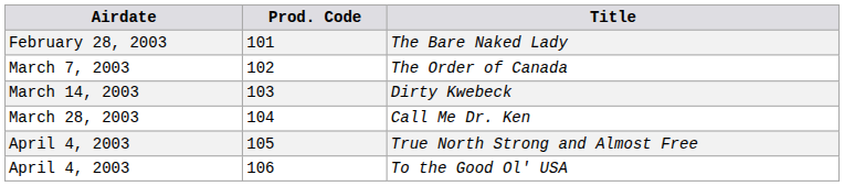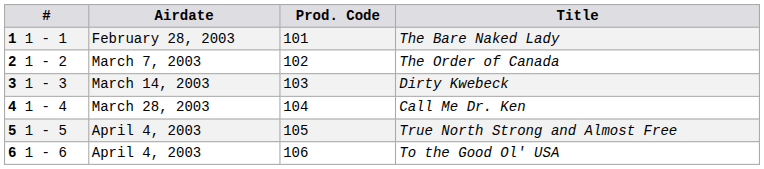 <table class="wikitable" width=700px>
 <tr>
+<th style="background-color: #DEDDE2">#</th>
 <th style="background-color: #DEDDE2">Airdate</th>
 <th style="background-color: #DEDDE2">Prod. Code</th>
 <th style="background-color: #DEDDE2">Title</th>
 </tr>
 <tr style="background-color: #F2F2F2;" |>
+<td><strong>1</strong> 1 - 1</td>
 <td>February 28, 2003</td>
 <td>101</td>
 <td><em>The Bare Naked Lady</em></td>
 </tr>
 <tr style="background-color: #FFFFFF;" |>
+<td><strong>2</strong> 1 - 2</td>
 <td>March 7, 2003</td>
 <td>102</td>
 <td><em>The Order of Canada</em></td>
 </tr>
 <tr style="background-color: #F2F2F2;" |>
+<td><strong>3</strong> 1 - 3</td>
 <td>March 14, 2003</td>
 <td>103</td>
 <td><em>Dirty Kwebeck</em></td>
 </tr>
 <tr style="background-color: #FFFFFF;" |>
+<td><strong>4</strong> 1 - 4</td>
 <td>March 28, 2003</td>
 <td>104</td>
 <td><em>Call Me Dr. Ken</em></td>
 </tr>
 <tr style="background-color: #F2F2F2;" |>
+<td><strong>5</strong> 1 - 5</td>
 <td>April 4, 2003</td>
 <td>105</td>
 <td><em>True North Strong and Almost Free</em></td>
 </tr>
 <tr style="background-color: #FFFFFF;" |>
+<td><strong>6</strong> 1 - 6</td>
 <td>April 4, 2003</td>
 <td>106</td>
 <td><em>To the Good Ol' USA</em></td>
 </tr>
 </table>
